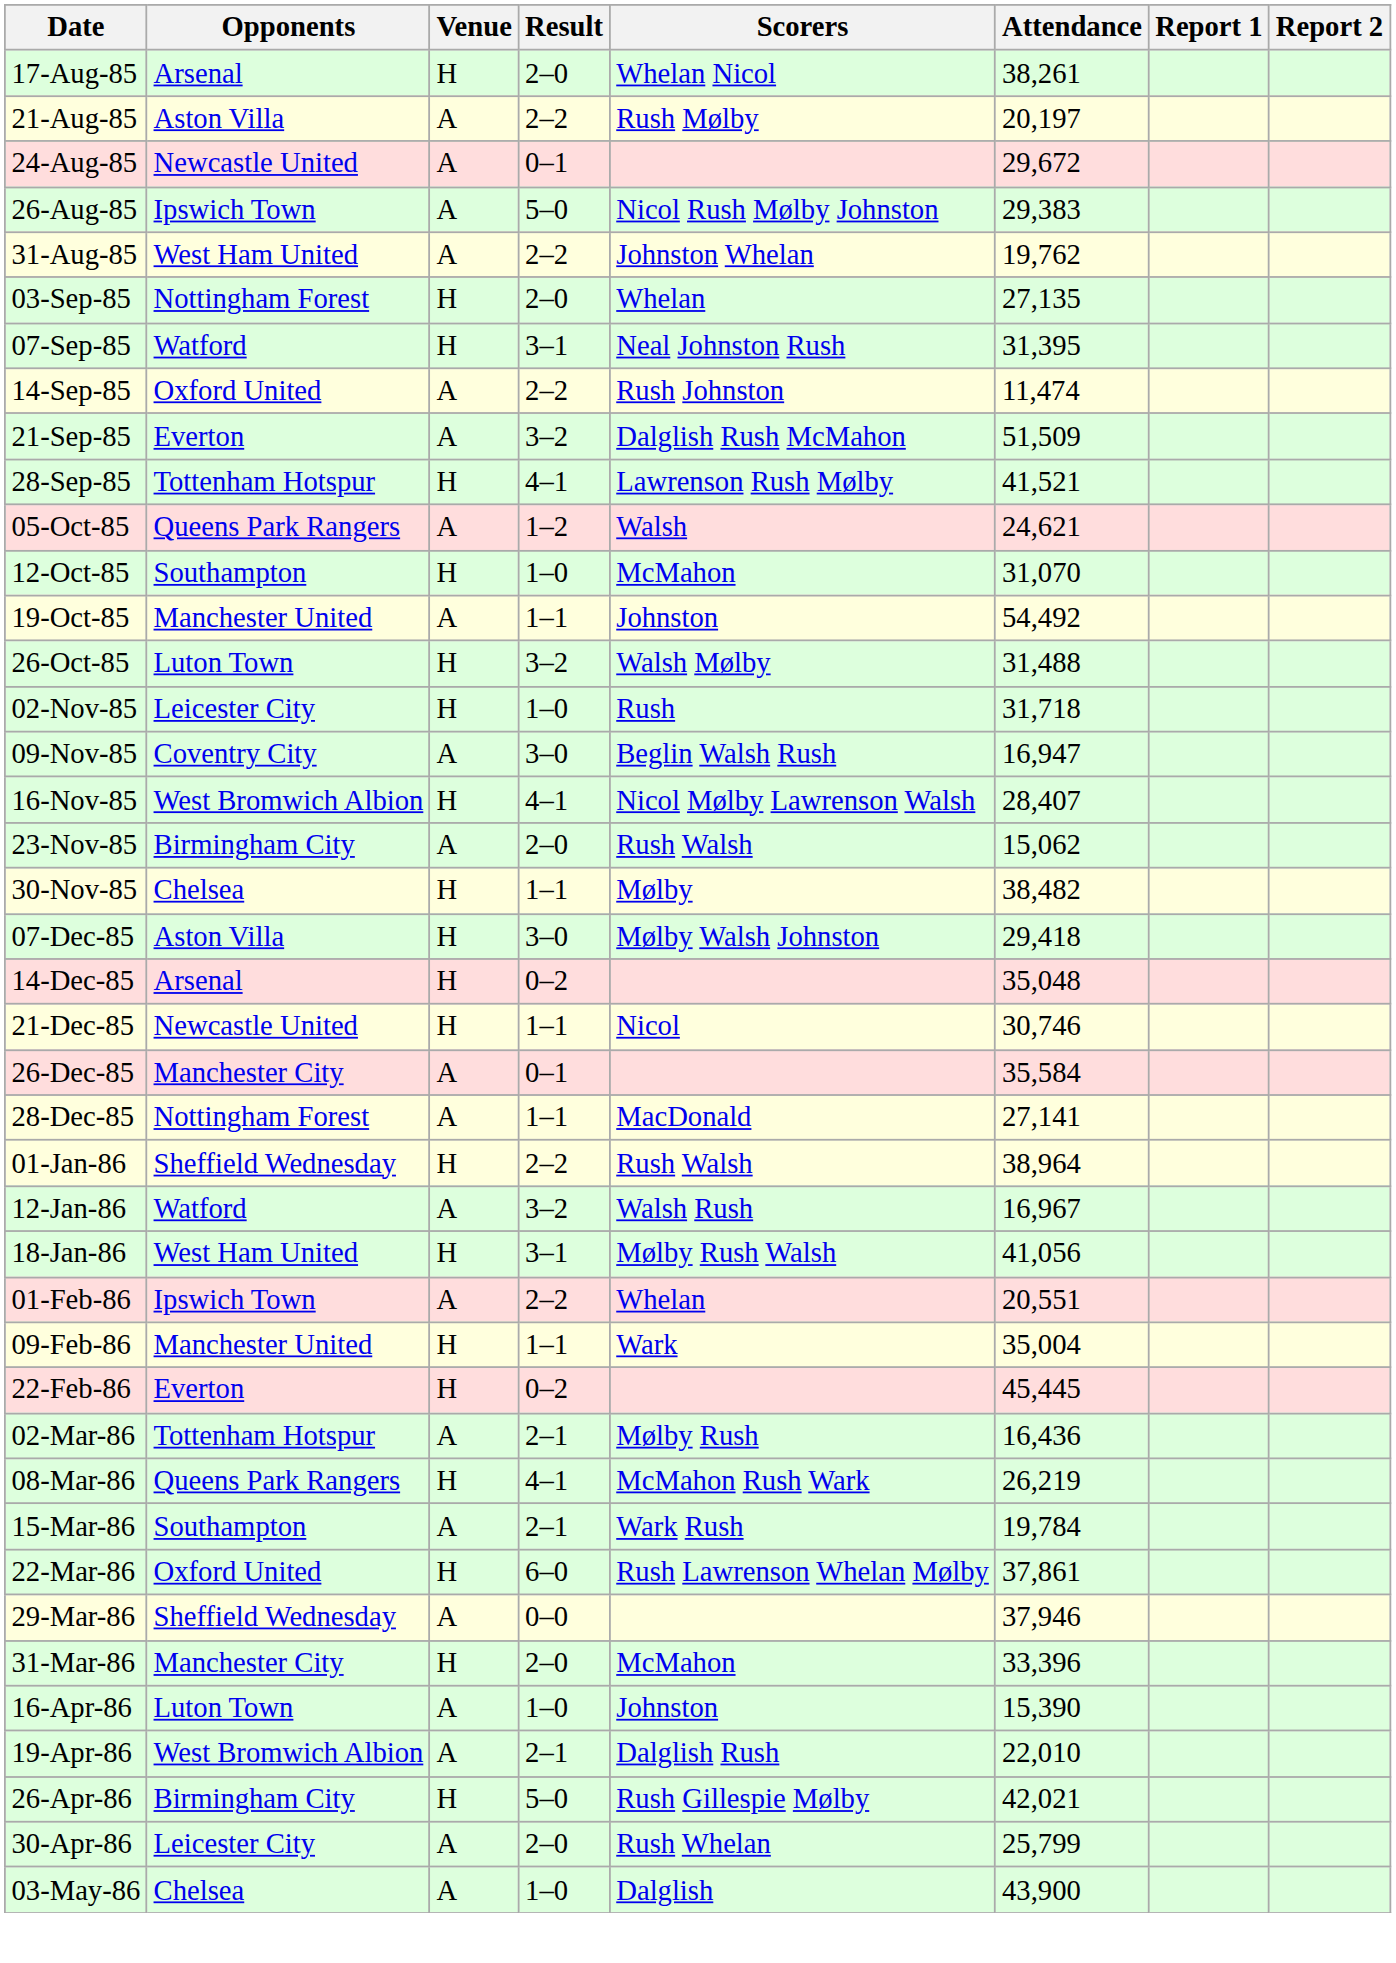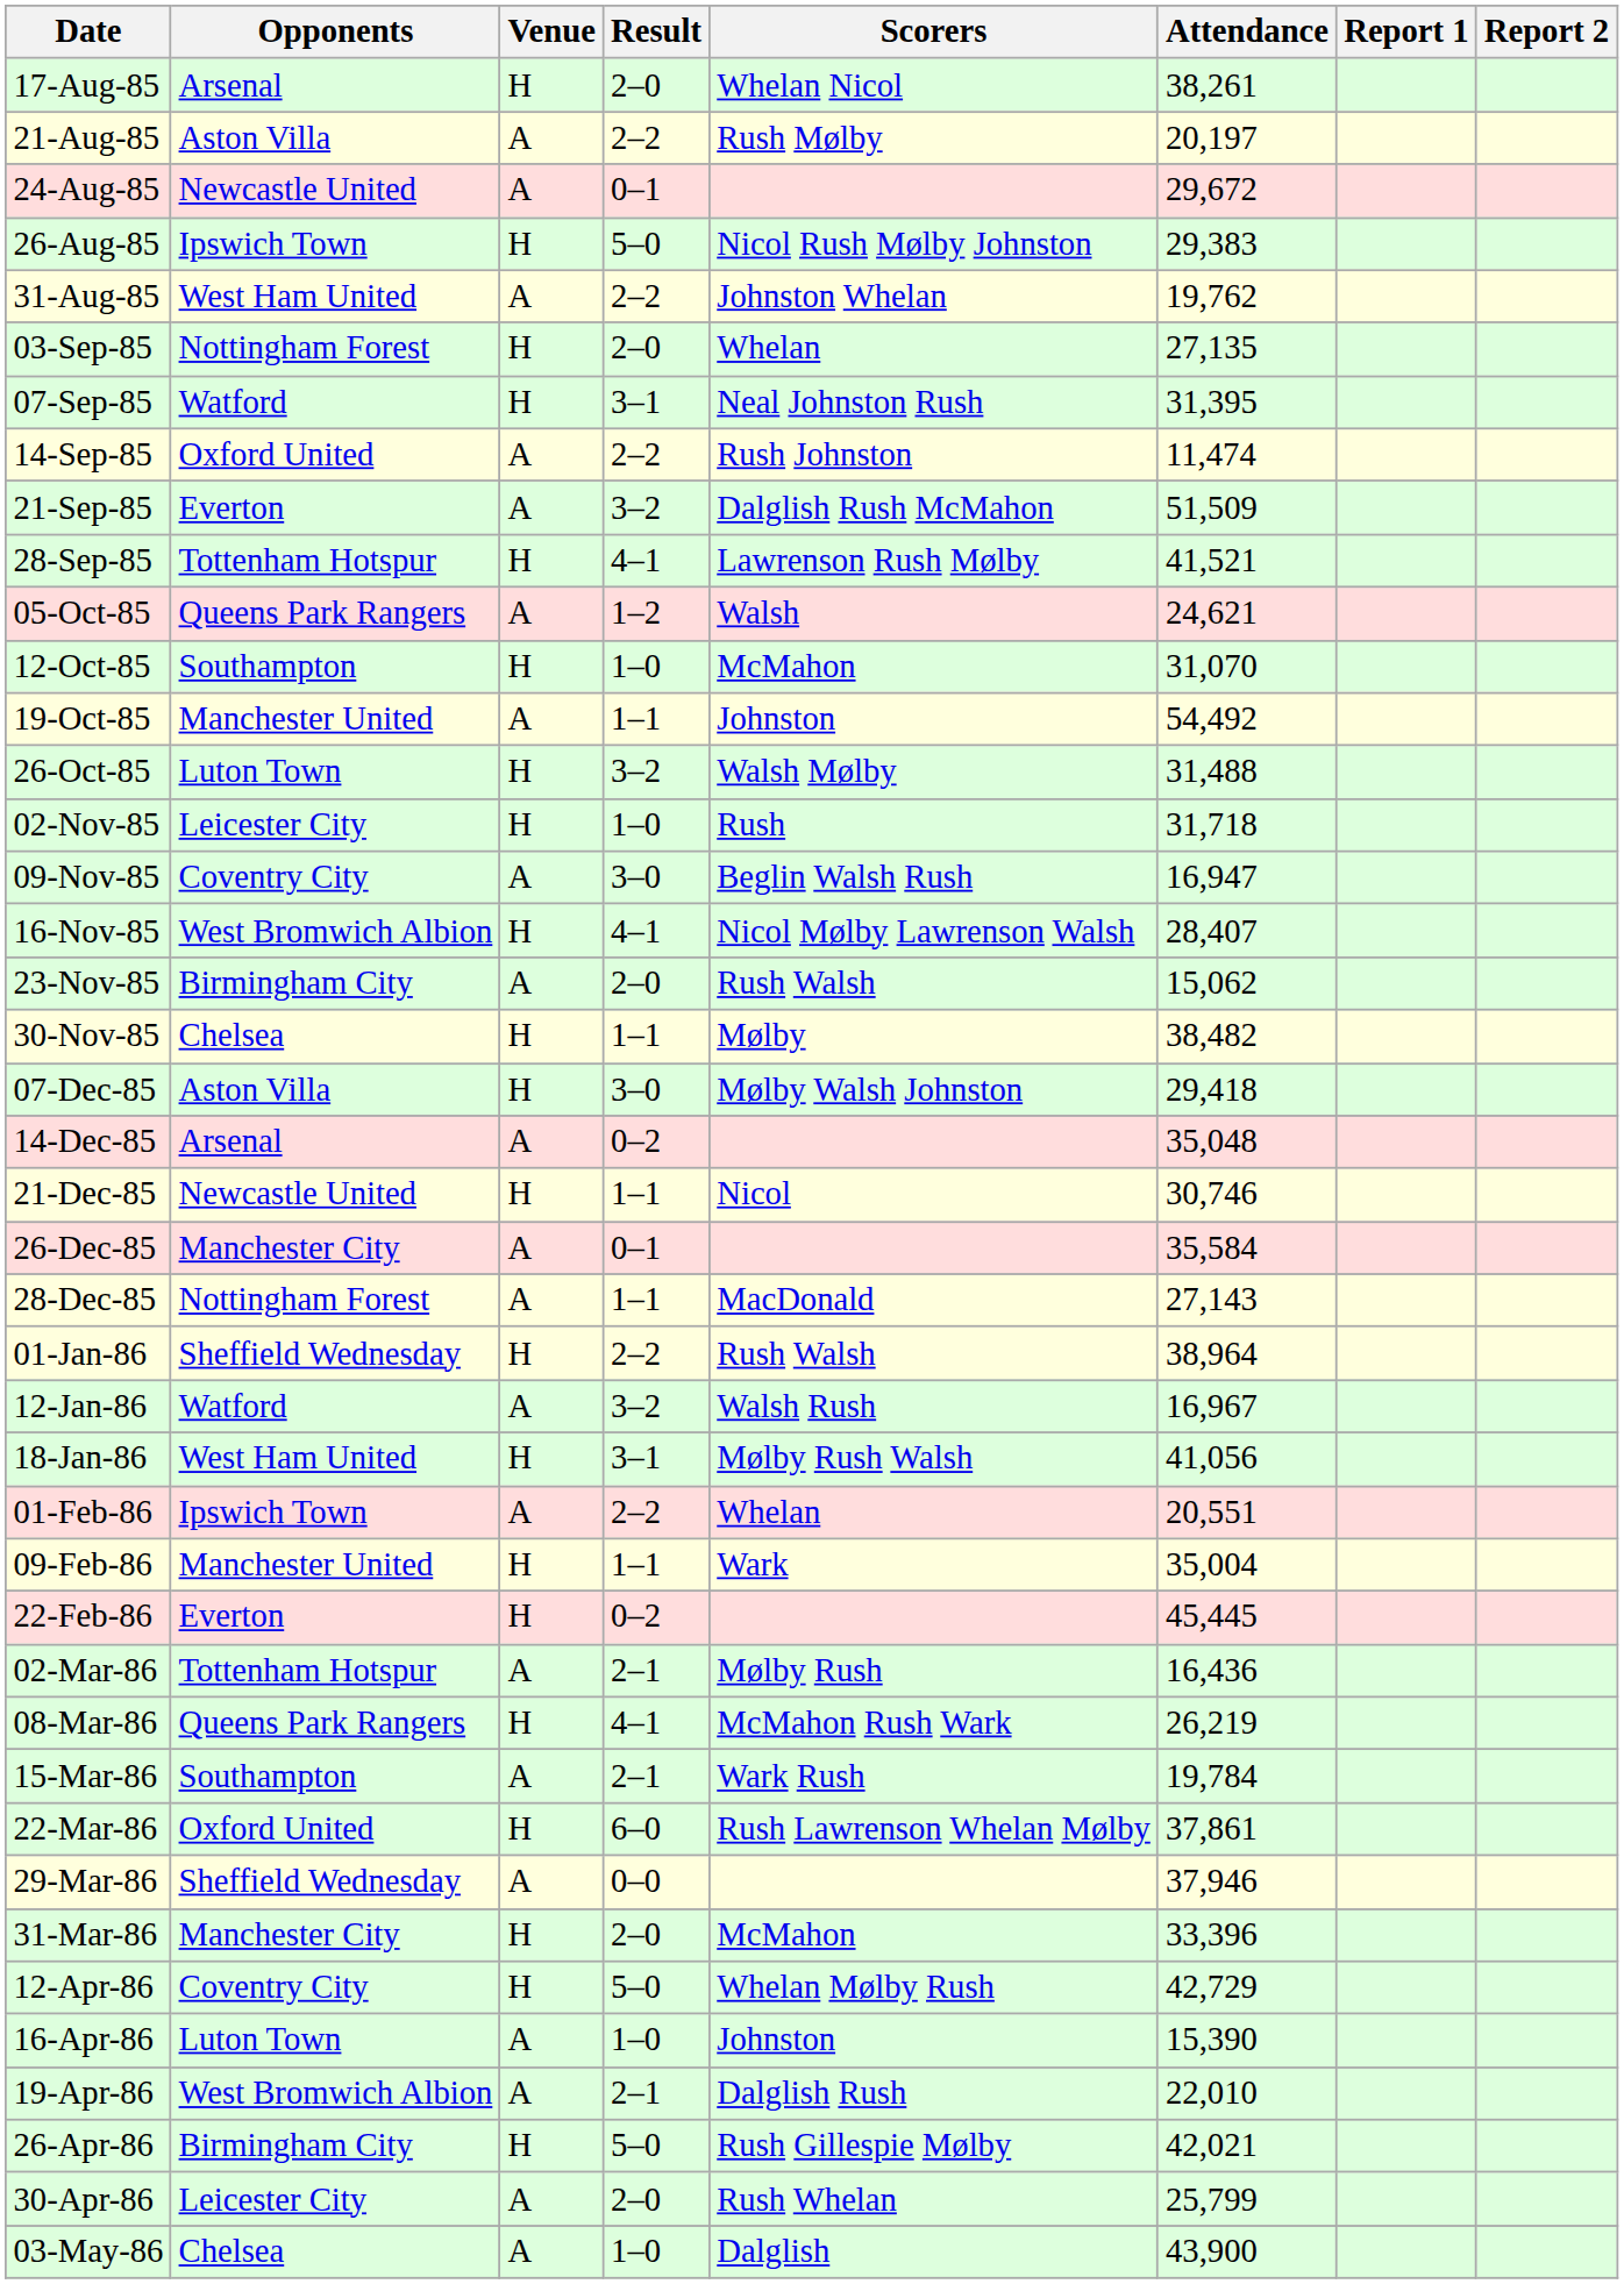 <table class=wikitable>
 <tr>
 <th>Date</th>
 <th>Opponents</th>
 <th>Venue</th>
 <th>Result</th>
 <th>Scorers</th>
 <th>Attendance</th>
 <th>Report 1</th>
 <th>Report 2</th>
 </tr>
 <tr bgcolor="#ddffdd">
 <td>17-Aug-85</td>
 <td><a href='#'>Arsenal</a></td>
 <td>H</td>
 <td>2–0</td>
 <td><a href='#'>Whelan</a>  <a href='#'>Nicol</a> </td>
 <td>38,261</td>
 <td></td>
 <td></td>
 </tr>
 <tr bgcolor="#ffffdd">
 <td>21-Aug-85</td>
 <td><a href='#'>Aston Villa</a></td>
 <td>A</td>
 <td>2–2</td>
 <td><a href='#'>Rush</a>  <a href='#'>Mølby</a> </td>
 <td>20,197</td>
 <td></td>
 <td></td>
 </tr>
 <tr bgcolor="#ffdddd">
 <td>24-Aug-85</td>
 <td><a href='#'>Newcastle United</a></td>
 <td>A</td>
 <td>0–1</td>
 <td></td>
 <td>29,672</td>
 <td></td>
 <td></td>
 </tr>
 <tr bgcolor="#ddffdd">
 <td>26-Aug-85</td>
 <td><a href='#'>Ipswich Town</a></td>
-<td>A</td>
+<td>H</td>
 <td>5–0</td>
 <td><a href='#'>Nicol</a>  <a href='#'>Rush</a>  <a href='#'>Mølby</a>  <a href='#'>Johnston</a> </td>
 <td>29,383</td>
 <td></td>
 <td></td>
 </tr>
 <tr bgcolor="#ffffdd">
 <td>31-Aug-85</td>
 <td><a href='#'>West Ham United</a></td>
 <td>A</td>
 <td>2–2</td>
 <td><a href='#'>Johnston</a>  <a href='#'>Whelan</a> </td>
 <td>19,762</td>
 <td></td>
 <td></td>
 </tr>
 <tr bgcolor="#ddffdd">
 <td>03-Sep-85</td>
 <td><a href='#'>Nottingham Forest</a></td>
 <td>H</td>
 <td>2–0</td>
 <td><a href='#'>Whelan</a> </td>
 <td>27,135</td>
 <td></td>
 <td></td>
 </tr>
 <tr bgcolor="#ddffdd">
 <td>07-Sep-85</td>
 <td><a href='#'>Watford</a></td>
 <td>H</td>
 <td>3–1</td>
 <td><a href='#'>Neal</a>  <a href='#'>Johnston</a>  <a href='#'>Rush</a> </td>
 <td>31,395</td>
 <td></td>
 <td></td>
 </tr>
 <tr bgcolor="#ffffdd">
 <td>14-Sep-85</td>
 <td><a href='#'>Oxford United</a></td>
 <td>A</td>
 <td>2–2</td>
 <td><a href='#'>Rush</a>  <a href='#'>Johnston</a> </td>
 <td>11,474</td>
 <td></td>
 <td></td>
 </tr>
 <tr bgcolor="#ddffdd">
 <td>21-Sep-85</td>
 <td><a href='#'>Everton</a></td>
 <td>A</td>
 <td>3–2</td>
 <td><a href='#'>Dalglish</a>  <a href='#'>Rush</a>  <a href='#'>McMahon</a> </td>
 <td>51,509</td>
 <td></td>
 <td></td>
 </tr>
 <tr bgcolor="#ddffdd">
 <td>28-Sep-85</td>
 <td><a href='#'>Tottenham Hotspur</a></td>
 <td>H</td>
 <td>4–1</td>
 <td><a href='#'>Lawrenson</a>   <a href='#'>Rush</a>  <a href='#'>Mølby</a> </td>
 <td>41,521</td>
 <td></td>
 <td></td>
 </tr>
 <tr bgcolor="#ffdddd">
 <td>05-Oct-85</td>
 <td><a href='#'>Queens Park Rangers</a></td>
 <td>A</td>
 <td>1–2</td>
 <td><a href='#'>Walsh</a> </td>
 <td>24,621</td>
 <td></td>
 <td></td>
 </tr>
 <tr bgcolor="#ddffdd">
 <td>12-Oct-85</td>
 <td><a href='#'>Southampton</a></td>
 <td>H</td>
 <td>1–0</td>
 <td><a href='#'>McMahon</a> </td>
 <td>31,070</td>
 <td></td>
 <td></td>
 </tr>
 <tr bgcolor="#ffffdd">
 <td>19-Oct-85</td>
 <td><a href='#'>Manchester United</a></td>
 <td>A</td>
 <td>1–1</td>
 <td><a href='#'>Johnston</a> </td>
 <td>54,492</td>
 <td></td>
 <td></td>
 </tr>
 <tr bgcolor="#ddffdd">
 <td>26-Oct-85</td>
 <td><a href='#'>Luton Town</a></td>
 <td>H</td>
 <td>3–2</td>
 <td><a href='#'>Walsh</a>  <a href='#'>Mølby</a> </td>
 <td>31,488</td>
 <td></td>
 <td></td>
 </tr>
 <tr bgcolor="#ddffdd">
 <td>02-Nov-85</td>
 <td><a href='#'>Leicester City</a></td>
 <td>H</td>
 <td>1–0</td>
 <td><a href='#'>Rush</a> </td>
 <td>31,718</td>
 <td></td>
 <td></td>
 </tr>
 <tr bgcolor="#ddffdd">
 <td>09-Nov-85</td>
 <td><a href='#'>Coventry City</a></td>
 <td>A</td>
 <td>3–0</td>
 <td><a href='#'>Beglin</a>  <a href='#'>Walsh</a>  <a href='#'>Rush</a> </td>
 <td>16,947</td>
 <td></td>
 <td></td>
 </tr>
 <tr bgcolor="#ddffdd">
 <td>16-Nov-85</td>
 <td><a href='#'>West Bromwich Albion</a></td>
 <td>H</td>
 <td>4–1</td>
 <td><a href='#'>Nicol</a>  <a href='#'>Mølby</a>  <a href='#'>Lawrenson</a>   <a href='#'>Walsh</a> </td>
 <td>28,407</td>
 <td></td>
 <td></td>
 </tr>
 <tr bgcolor="#ddffdd">
 <td>23-Nov-85</td>
 <td><a href='#'>Birmingham City</a></td>
 <td>A</td>
 <td>2–0</td>
 <td><a href='#'>Rush</a>  <a href='#'>Walsh</a> </td>
 <td>15,062</td>
 <td></td>
 <td></td>
 </tr>
 <tr bgcolor="#ffffdd">
 <td>30-Nov-85</td>
 <td><a href='#'>Chelsea</a></td>
 <td>H</td>
 <td>1–1</td>
 <td><a href='#'>Mølby</a> </td>
 <td>38,482</td>
 <td></td>
 <td></td>
 </tr>
 <tr bgcolor="#ddffdd">
 <td>07-Dec-85</td>
 <td><a href='#'>Aston Villa</a></td>
 <td>H</td>
 <td>3–0</td>
 <td><a href='#'>Mølby</a>  <a href='#'>Walsh</a>  <a href='#'>Johnston</a> </td>
 <td>29,418</td>
 <td></td>
 <td></td>
 </tr>
 <tr bgcolor="#ffdddd">
 <td>14-Dec-85</td>
 <td><a href='#'>Arsenal</a></td>
-<td>H</td>
+<td>A</td>
 <td>0–2</td>
 <td></td>
 <td>35,048</td>
 <td></td>
 <td></td>
 </tr>
 <tr bgcolor="#ffffdd">
 <td>21-Dec-85</td>
 <td><a href='#'>Newcastle United</a></td>
 <td>H</td>
 <td>1–1</td>
 <td><a href='#'>Nicol</a> </td>
 <td>30,746</td>
 <td></td>
 <td></td>
 </tr>
 <tr bgcolor="#ffdddd">
 <td>26-Dec-85</td>
 <td><a href='#'>Manchester City</a></td>
 <td>A</td>
 <td>0–1</td>
 <td></td>
 <td>35,584</td>
 <td></td>
 <td></td>
 </tr>
 <tr bgcolor="#ffffdd">
 <td>28-Dec-85</td>
 <td><a href='#'>Nottingham Forest</a></td>
 <td>A</td>
 <td>1–1</td>
 <td><a href='#'>MacDonald</a> </td>
-<td>27,141</td>
+<td>27,143</td>
 <td></td>
 <td></td>
 </tr>
 <tr bgcolor="#ffffdd">
 <td>01-Jan-86</td>
 <td><a href='#'>Sheffield Wednesday</a></td>
 <td>H</td>
 <td>2–2</td>
 <td><a href='#'>Rush</a>  <a href='#'>Walsh</a> </td>
 <td>38,964</td>
 <td></td>
 <td></td>
 </tr>
 <tr bgcolor="#ddffdd">
 <td>12-Jan-86</td>
 <td><a href='#'>Watford</a></td>
 <td>A</td>
 <td>3–2</td>
 <td><a href='#'>Walsh</a>  <a href='#'>Rush</a> </td>
 <td>16,967</td>
 <td></td>
 <td></td>
 </tr>
 <tr bgcolor="#ddffdd">
 <td>18-Jan-86</td>
 <td><a href='#'>West Ham United</a></td>
 <td>H</td>
 <td>3–1</td>
 <td><a href='#'>Mølby</a>  <a href='#'>Rush</a>  <a href='#'>Walsh</a> </td>
 <td>41,056</td>
 <td></td>
 <td></td>
 </tr>
 <tr bgcolor="#ffdddd">
 <td>01-Feb-86</td>
 <td><a href='#'>Ipswich Town</a></td>
 <td>A</td>
 <td>2–2</td>
 <td><a href='#'>Whelan</a> </td>
 <td>20,551</td>
 <td></td>
 <td></td>
 </tr>
 <tr bgcolor="#ffffdd">
 <td>09-Feb-86</td>
 <td><a href='#'>Manchester United</a></td>
 <td>H</td>
 <td>1–1</td>
 <td><a href='#'>Wark</a> </td>
 <td>35,004</td>
 <td></td>
 <td></td>
 </tr>
 <tr bgcolor="#ffdddd">
 <td>22-Feb-86</td>
 <td><a href='#'>Everton</a></td>
 <td>H</td>
 <td>0–2</td>
 <td></td>
 <td>45,445</td>
 <td></td>
 <td></td>
 </tr>
 <tr bgcolor="#ddffdd">
 <td>02-Mar-86</td>
 <td><a href='#'>Tottenham Hotspur</a></td>
 <td>A</td>
 <td>2–1</td>
 <td><a href='#'>Mølby</a>  <a href='#'>Rush</a> </td>
 <td>16,436</td>
 <td></td>
 <td></td>
 </tr>
 <tr bgcolor="#ddffdd">
 <td>08-Mar-86</td>
 <td><a href='#'>Queens Park Rangers</a></td>
 <td>H</td>
 <td>4–1</td>
 <td><a href='#'>McMahon</a>  <a href='#'>Rush</a>  <a href='#'>Wark</a> </td>
 <td>26,219</td>
 <td></td>
 <td></td>
 </tr>
 <tr bgcolor="#ddffdd">
 <td>15-Mar-86</td>
 <td><a href='#'>Southampton</a></td>
 <td>A</td>
 <td>2–1</td>
 <td><a href='#'>Wark</a>  <a href='#'>Rush</a> </td>
 <td>19,784</td>
 <td></td>
 <td></td>
 </tr>
 <tr bgcolor="#ddffdd">
 <td>22-Mar-86</td>
 <td><a href='#'>Oxford United</a></td>
 <td>H</td>
 <td>6–0</td>
 <td><a href='#'>Rush</a>  <a href='#'>Lawrenson</a>   <a href='#'>Whelan</a>  <a href='#'>Mølby</a> </td>
 <td>37,861</td>
 <td></td>
 <td></td>
 </tr>
 <tr bgcolor="#ffffdd">
 <td>29-Mar-86</td>
 <td><a href='#'>Sheffield Wednesday</a></td>
 <td>A</td>
 <td>0–0</td>
 <td></td>
 <td>37,946</td>
 <td></td>
 <td></td>
 </tr>
 <tr bgcolor="#ddffdd">
 <td>31-Mar-86</td>
 <td><a href='#'>Manchester City</a></td>
 <td>H</td>
 <td>2–0</td>
 <td><a href='#'>McMahon</a> </td>
 <td>33,396</td>
 <td></td>
 <td></td>
 </tr>
 <tr bgcolor="#ddffdd">
+<td>12-Apr-86</td>
+<td><a href='#'>Coventry City</a></td>
+<td>H</td>
+<td>5–0</td>
+<td><a href='#'>Whelan</a>  <a href='#'>Mølby</a>  <a href='#'>Rush</a> </td>
+<td>42,729</td>
+<td></td>
+<td></td>
+</tr>
+<tr bgcolor="#ddffdd">
 <td>16-Apr-86</td>
 <td><a href='#'>Luton Town</a></td>
 <td>A</td>
 <td>1–0</td>
 <td><a href='#'>Johnston</a> </td>
 <td>15,390</td>
 <td></td>
 <td></td>
 </tr>
 <tr bgcolor="#ddffdd">
 <td>19-Apr-86</td>
 <td><a href='#'>West Bromwich Albion</a></td>
 <td>A</td>
 <td>2–1</td>
 <td><a href='#'>Dalglish</a>  <a href='#'>Rush</a> </td>
 <td>22,010</td>
 <td></td>
 <td></td>
 </tr>
 <tr bgcolor="#ddffdd">
 <td>26-Apr-86</td>
 <td><a href='#'>Birmingham City</a></td>
 <td>H</td>
 <td>5–0</td>
 <td><a href='#'>Rush</a>  <a href='#'>Gillespie</a>  <a href='#'>Mølby</a> </td>
 <td>42,021</td>
 <td></td>
 <td></td>
 </tr>
 <tr bgcolor="#ddffdd">
 <td>30-Apr-86</td>
 <td><a href='#'>Leicester City</a></td>
 <td>A</td>
 <td>2–0</td>
 <td><a href='#'>Rush</a>  <a href='#'>Whelan</a> </td>
 <td>25,799</td>
 <td></td>
 <td></td>
 </tr>
 <tr bgcolor="#ddffdd">
 <td>03-May-86</td>
 <td><a href='#'>Chelsea</a></td>
 <td>A</td>
 <td>1–0</td>
 <td><a href='#'>Dalglish</a> </td>
 <td>43,900</td>
 <td></td>
 <td></td>
 </tr>
 </table>
